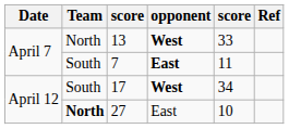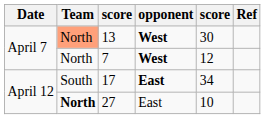 <table class="wikitable sortable">
 <tr>
 <th>Date</th>
 <th>Team</th>
 <th>score</th>
 <th>opponent</th>
 <th>score</th>
 <th>Ref</th>
 </tr>
 <tr>
 <td rowspan=2>April 7</td>
-<td>North</td>
+<td style="background: lightsalmon;">North</td>
 <td>13</td>
 <td><strong>West</strong></td>
-<td>33</td>
+<td>30</td>
 <td></td>
 </tr>
 <tr>
-<td>South</td>
+<td>North</td>
 <td>7</td>
-<td><strong>East</strong></td>
-<td>11</td>
+<td><strong>West</strong></td>
+<td>12</td>
 <td></td>
 </tr>
 <tr>
 <td rowspan=2>April 12</td>
 <td>South</td>
 <td>17</td>
-<td><strong>West</strong></td>
+<td><strong>East</strong></td>
 <td>34</td>
 <td></td>
 </tr>
 <tr>
 <td><strong>North</strong></td>
 <td>27</td>
 <td>East</td>
 <td>10</td>
 <td></td>
 </tr>
 </table>
